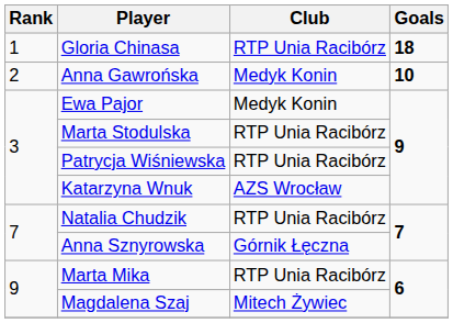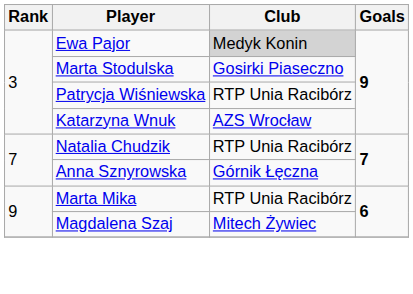 <table class="wikitable">
 <tr>
 <th>Rank</th>
 <th>Player</th>
 <th>Club</th>
 <th>Goals</th>
 </tr>
 <tr>
-<td>1</td>
-<td> <a href='#'>Gloria Chinasa</a></td>
-<td><a href='#'>RTP Unia Racibórz</a></td>
-<td><strong>18</strong></td>
-</tr>
-<tr>
-<td>2</td>
-<td> <a href='#'>Anna Gawrońska</a></td>
-<td><a href='#'>Medyk Konin</a></td>
-<td><strong>10</strong></td>
-</tr>
-<tr>
 <td rowspan=4>3</td>
 <td> <a href='#'>Ewa Pajor</a></td>
-<td>Medyk Konin</td>
+<td style="background: lightgrey;">Medyk Konin</td>
 <td rowspan=4><strong>9</strong></td>
 </tr>
 <tr>
 <td> <a href='#'>Marta Stodulska</a></td>
-<td>RTP Unia Racibórz</td>
+<td><a href='#'>Gosirki Piaseczno</a></td>
 </tr>
 <tr>
 <td> <a href='#'>Patrycja Wiśniewska</a></td>
 <td>RTP Unia Racibórz</td>
 </tr>
 <tr>
 <td> <a href='#'>Katarzyna Wnuk</a></td>
 <td><a href='#'>AZS Wrocław</a></td>
 </tr>
 <tr>
 <td rowspan=2>7</td>
 <td> <a href='#'>Natalia Chudzik</a></td>
 <td>RTP Unia Racibórz</td>
 <td rowspan=2><strong>7</strong></td>
 </tr>
 <tr>
 <td> <a href='#'>Anna Sznyrowska</a></td>
 <td><a href='#'>Górnik Łęczna</a></td>
 </tr>
 <tr>
 <td rowspan=2>9</td>
 <td> <a href='#'>Marta Mika</a></td>
 <td>RTP Unia Racibórz</td>
 <td rowspan=2><strong>6</strong></td>
 </tr>
 <tr>
 <td> <a href='#'>Magdalena Szaj</a></td>
 <td><a href='#'>Mitech Żywiec</a></td>
 </tr>
 <tr>
 </tr>
 </table>
